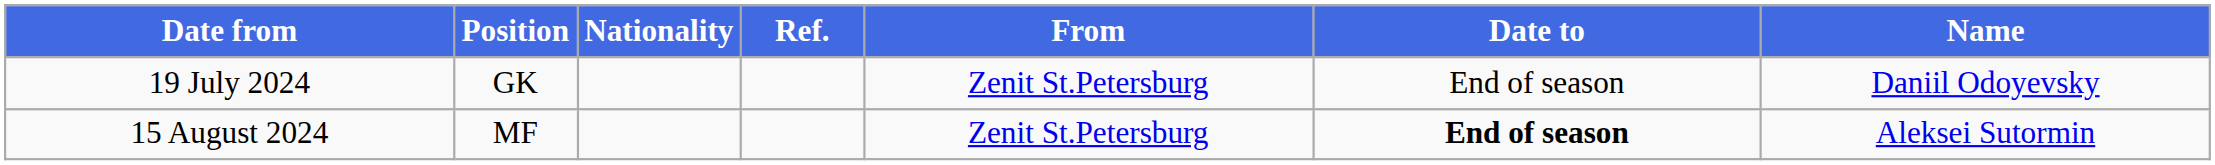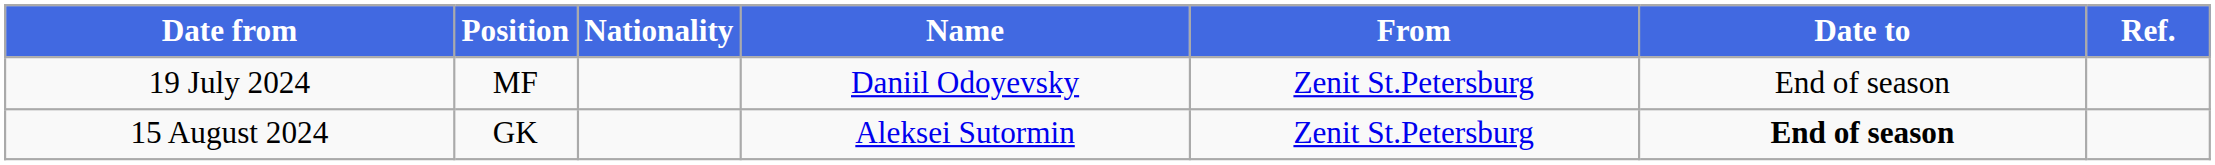 <table class="wikitable" style="text-align:center; font-size:90%; ">
 <tr>
 <th style="background:#4169E1; color:white; width:200px;">Date from</th>
 <th style="background:#4169E1; color:white; width:50px;">Position</th>
 <th style="background:#4169E1; color:white; width:50px;">Nationality</th>
-<th style="background:#4169E1; color:white; width:50px;">Ref.</th>
+<th style="background:#4169E1; color:white; width:200px;">Name</th>
 <th style="background:#4169E1; color:white; width:200px;">From</th>
 <th style="background:#4169E1; color:white; width:200px;">Date to</th>
-<th style="background:#4169E1; color:white; width:200px;">Name</th>
+<th style="background:#4169E1; color:white; width:50px;">Ref.</th>
 </tr>
 <tr>
 <td>19 July 2024</td>
-<td>GK</td>
+<td>MF</td>
 <td></td>
-<td></td>
+<td><a href='#'>Daniil Odoyevsky</a></td>
 <td><a href='#'>Zenit St.Petersburg</a></td>
 <td>End of season</td>
-<td><a href='#'>Daniil Odoyevsky</a></td>
+<td></td>
 </tr>
 <tr>
 <td>15 August 2024</td>
-<td>MF</td>
+<td>GK</td>
 <td></td>
-<td></td>
+<td><a href='#'>Aleksei Sutormin</a></td>
 <td><a href='#'>Zenit St.Petersburg</a></td>
 <td><strong>End of season</strong></td>
-<td><a href='#'>Aleksei Sutormin</a></td>
+<td></td>
 </tr>
 </table>
